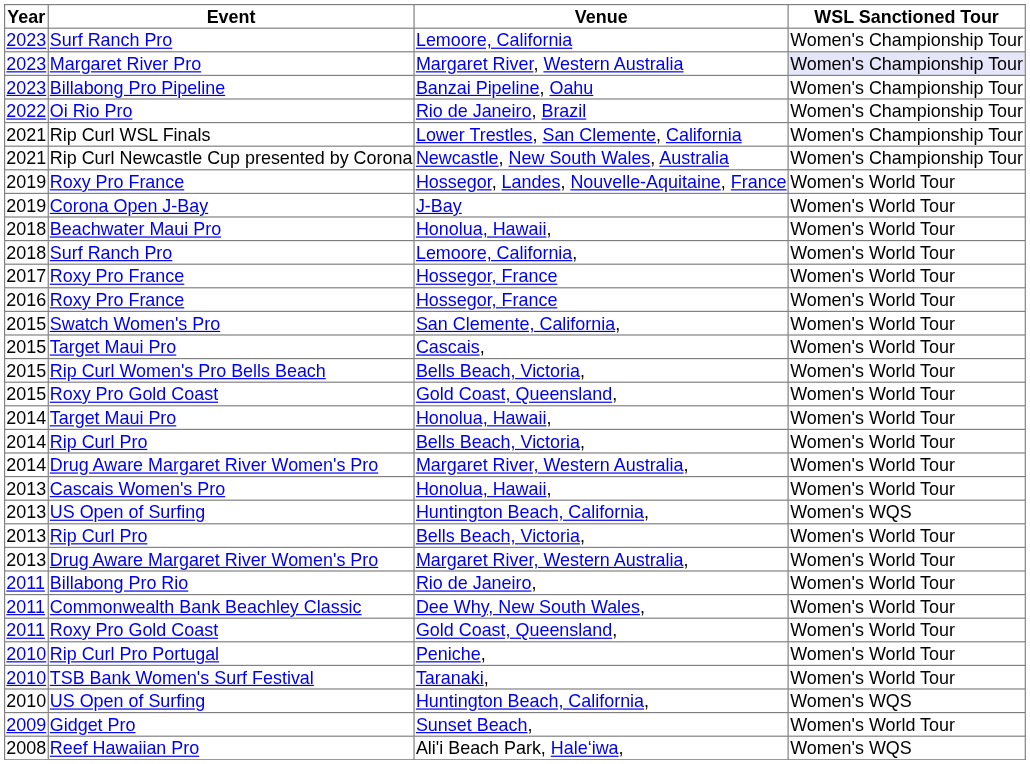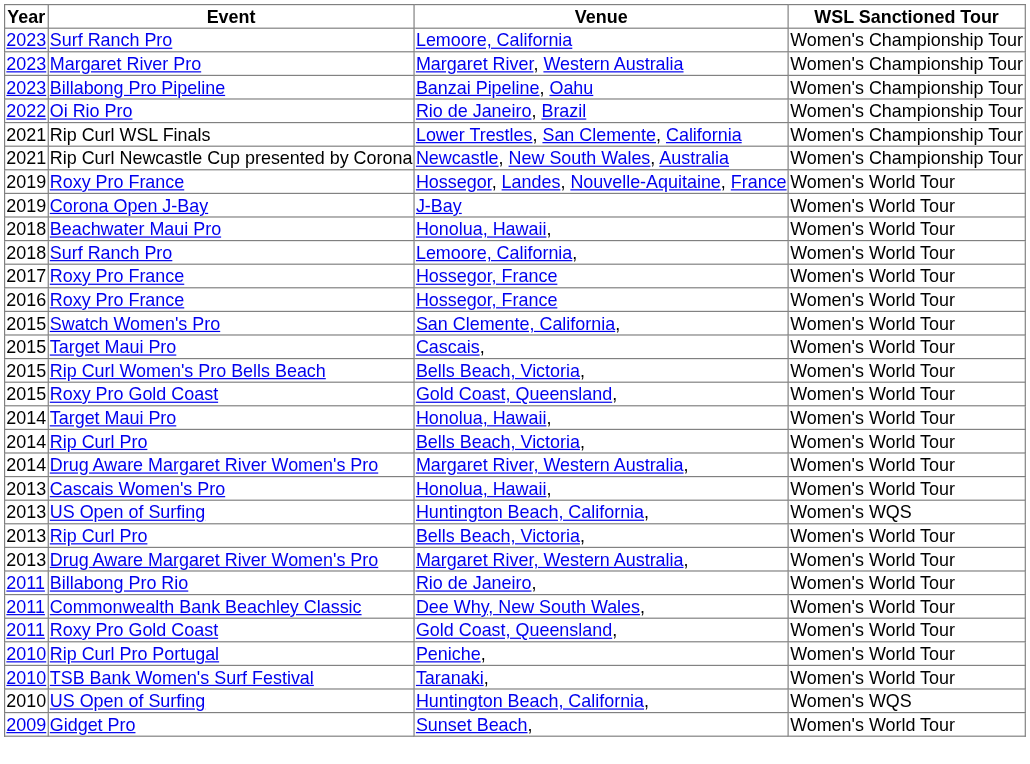 <table class="toccolours sortable" border="1" style="font-size:95%; border-collapse:collapse;" celloadding="3">
 <tr>
 <th>Year</th>
 <th>Event</th>
 <th>Venue</th>
 <th>WSL Sanctioned Tour</th>
 </tr>
 <tr>
 <td><a href='#'>2023</a></td>
 <td><a href='#'>Surf Ranch Pro</a></td>
 <td><a href='#'>Lemoore, California</a> </td>
 <td>Women's Championship Tour</td>
 </tr>
 <tr>
 <td><a href='#'>2023</a></td>
 <td><a href='#'>Margaret River Pro</a></td>
 <td><a href='#'>Margaret River</a>, <a href='#'>Western Australia</a> </td>
-<td style="background: lavender;">Women's Championship Tour</td>
+<td>Women's Championship Tour</td>
 </tr>
 <tr>
 <td><a href='#'>2023</a></td>
 <td><a href='#'>Billabong Pro Pipeline</a></td>
 <td><a href='#'>Banzai Pipeline</a>, <a href='#'>Oahu</a> </td>
 <td>Women's Championship Tour</td>
 </tr>
 <tr>
 <td><a href='#'>2022</a></td>
 <td><a href='#'>Oi Rio Pro</a></td>
 <td><a href='#'>Rio de Janeiro</a>, <a href='#'>Brazil</a> </td>
 <td>Women's Championship Tour</td>
 </tr>
 <tr>
 <td>2021</td>
 <td>Rip Curl WSL Finals</td>
 <td><a href='#'>Lower Trestles</a>, <a href='#'>San Clemente</a>, <a href='#'>California</a> </td>
 <td>Women's Championship Tour</td>
 </tr>
 <tr>
 <td>2021</td>
 <td>Rip Curl Newcastle Cup presented by Corona</td>
 <td><a href='#'>Newcastle</a>, <a href='#'>New South Wales</a>, <a href='#'>Australia</a> </td>
 <td>Women's Championship Tour</td>
 </tr>
 <tr>
 <td>2019</td>
 <td><a href='#'>Roxy Pro France</a></td>
 <td><a href='#'>Hossegor</a>, <a href='#'>Landes</a>, <a href='#'>Nouvelle-Aquitaine</a>, <a href='#'>France</a> </td>
 <td>Women's World Tour</td>
 </tr>
 <tr>
 <td>2019</td>
 <td><a href='#'>Corona Open J-Bay</a></td>
 <td><a href='#'>J-Bay</a> </td>
 <td>Women's World Tour</td>
 </tr>
 <tr>
 <td>2018</td>
 <td><a href='#'>Beachwater Maui Pro</a></td>
 <td><a href='#'>Honolua, Hawaii</a>, </td>
 <td>Women's World Tour</td>
 </tr>
 <tr>
 <td>2018</td>
 <td><a href='#'>Surf Ranch Pro</a></td>
 <td><a href='#'>Lemoore, California</a>, </td>
 <td>Women's World Tour</td>
 </tr>
 <tr>
 <td>2017</td>
 <td><a href='#'>Roxy Pro France</a></td>
 <td><a href='#'>Hossegor, France</a> </td>
 <td>Women's World Tour</td>
 </tr>
 <tr>
 <td>2016</td>
 <td><a href='#'>Roxy Pro France</a></td>
 <td><a href='#'>Hossegor, France</a> </td>
 <td>Women's World Tour</td>
 </tr>
 <tr>
 <td>2015</td>
 <td><a href='#'>Swatch Women's Pro</a></td>
 <td><a href='#'>San Clemente, California</a>, </td>
 <td>Women's World Tour</td>
 </tr>
 <tr>
 <td>2015</td>
 <td><a href='#'>Target Maui Pro</a></td>
 <td><a href='#'>Cascais</a>, </td>
 <td>Women's World Tour</td>
 </tr>
 <tr>
 <td>2015</td>
 <td><a href='#'>Rip Curl Women's Pro Bells Beach</a></td>
 <td><a href='#'>Bells Beach, Victoria</a>, </td>
 <td>Women's World Tour</td>
 </tr>
 <tr>
 <td>2015</td>
 <td><a href='#'>Roxy Pro Gold Coast</a></td>
 <td><a href='#'>Gold Coast, Queensland</a>, </td>
 <td>Women's World Tour</td>
 </tr>
 <tr>
 <td>2014</td>
 <td><a href='#'>Target Maui Pro</a></td>
 <td><a href='#'>Honolua, Hawaii</a>, </td>
 <td>Women's World Tour</td>
 </tr>
 <tr>
 <td>2014</td>
 <td><a href='#'>Rip Curl Pro</a></td>
 <td><a href='#'>Bells Beach, Victoria</a>, </td>
 <td>Women's World Tour</td>
 </tr>
 <tr>
 <td>2014</td>
 <td><a href='#'>Drug Aware Margaret River Women's Pro</a></td>
 <td><a href='#'>Margaret River, Western Australia</a>, </td>
 <td>Women's World Tour</td>
 </tr>
 <tr>
 <td>2013</td>
 <td><a href='#'>Cascais Women's Pro</a></td>
 <td><a href='#'>Honolua, Hawaii</a>, </td>
 <td>Women's World Tour</td>
 </tr>
 <tr>
 <td>2013</td>
 <td><a href='#'>US Open of Surfing</a></td>
 <td><a href='#'>Huntington Beach, California</a>, </td>
 <td>Women's WQS</td>
 </tr>
 <tr>
 <td>2013</td>
 <td><a href='#'>Rip Curl Pro</a></td>
 <td><a href='#'>Bells Beach, Victoria</a>, </td>
 <td>Women's World Tour</td>
 </tr>
 <tr>
 <td>2013</td>
 <td><a href='#'>Drug Aware Margaret River Women's Pro</a></td>
 <td><a href='#'>Margaret River, Western Australia</a>, </td>
 <td>Women's World Tour</td>
 </tr>
 <tr>
 <td><a href='#'>2011</a></td>
 <td><a href='#'>Billabong Pro Rio</a></td>
 <td><a href='#'>Rio de Janeiro</a>, </td>
 <td>Women's World Tour</td>
 </tr>
 <tr>
 <td><a href='#'>2011</a></td>
 <td><a href='#'>Commonwealth Bank Beachley Classic</a></td>
 <td><a href='#'>Dee Why, New South Wales</a>, </td>
 <td>Women's World Tour</td>
 </tr>
 <tr>
 <td><a href='#'>2011</a></td>
 <td><a href='#'>Roxy Pro Gold Coast</a></td>
 <td><a href='#'>Gold Coast, Queensland</a>, </td>
 <td>Women's World Tour</td>
 </tr>
 <tr>
 <td><a href='#'>2010</a></td>
 <td><a href='#'>Rip Curl Pro Portugal</a></td>
 <td><a href='#'>Peniche</a>, </td>
 <td>Women's World Tour</td>
 </tr>
 <tr>
 <td><a href='#'>2010</a></td>
 <td><a href='#'>TSB Bank Women's Surf Festival</a></td>
 <td><a href='#'>Taranaki</a>, </td>
 <td>Women's World Tour</td>
 </tr>
 <tr>
 <td>2010</td>
 <td><a href='#'>US Open of Surfing</a></td>
 <td><a href='#'>Huntington Beach, California</a>, </td>
 <td>Women's WQS</td>
 </tr>
 <tr>
 <td><a href='#'>2009</a></td>
 <td><a href='#'>Gidget Pro</a></td>
 <td><a href='#'>Sunset Beach</a>, </td>
 <td>Women's World Tour</td>
 </tr>
-<tr>
-<td>2008</td>
-<td><a href='#'>Reef Hawaiian Pro</a></td>
-<td>Ali'i Beach Park, <a href='#'>Haleʻiwa</a>, </td>
-<td>Women's WQS</td>
-</tr>
 </table>
